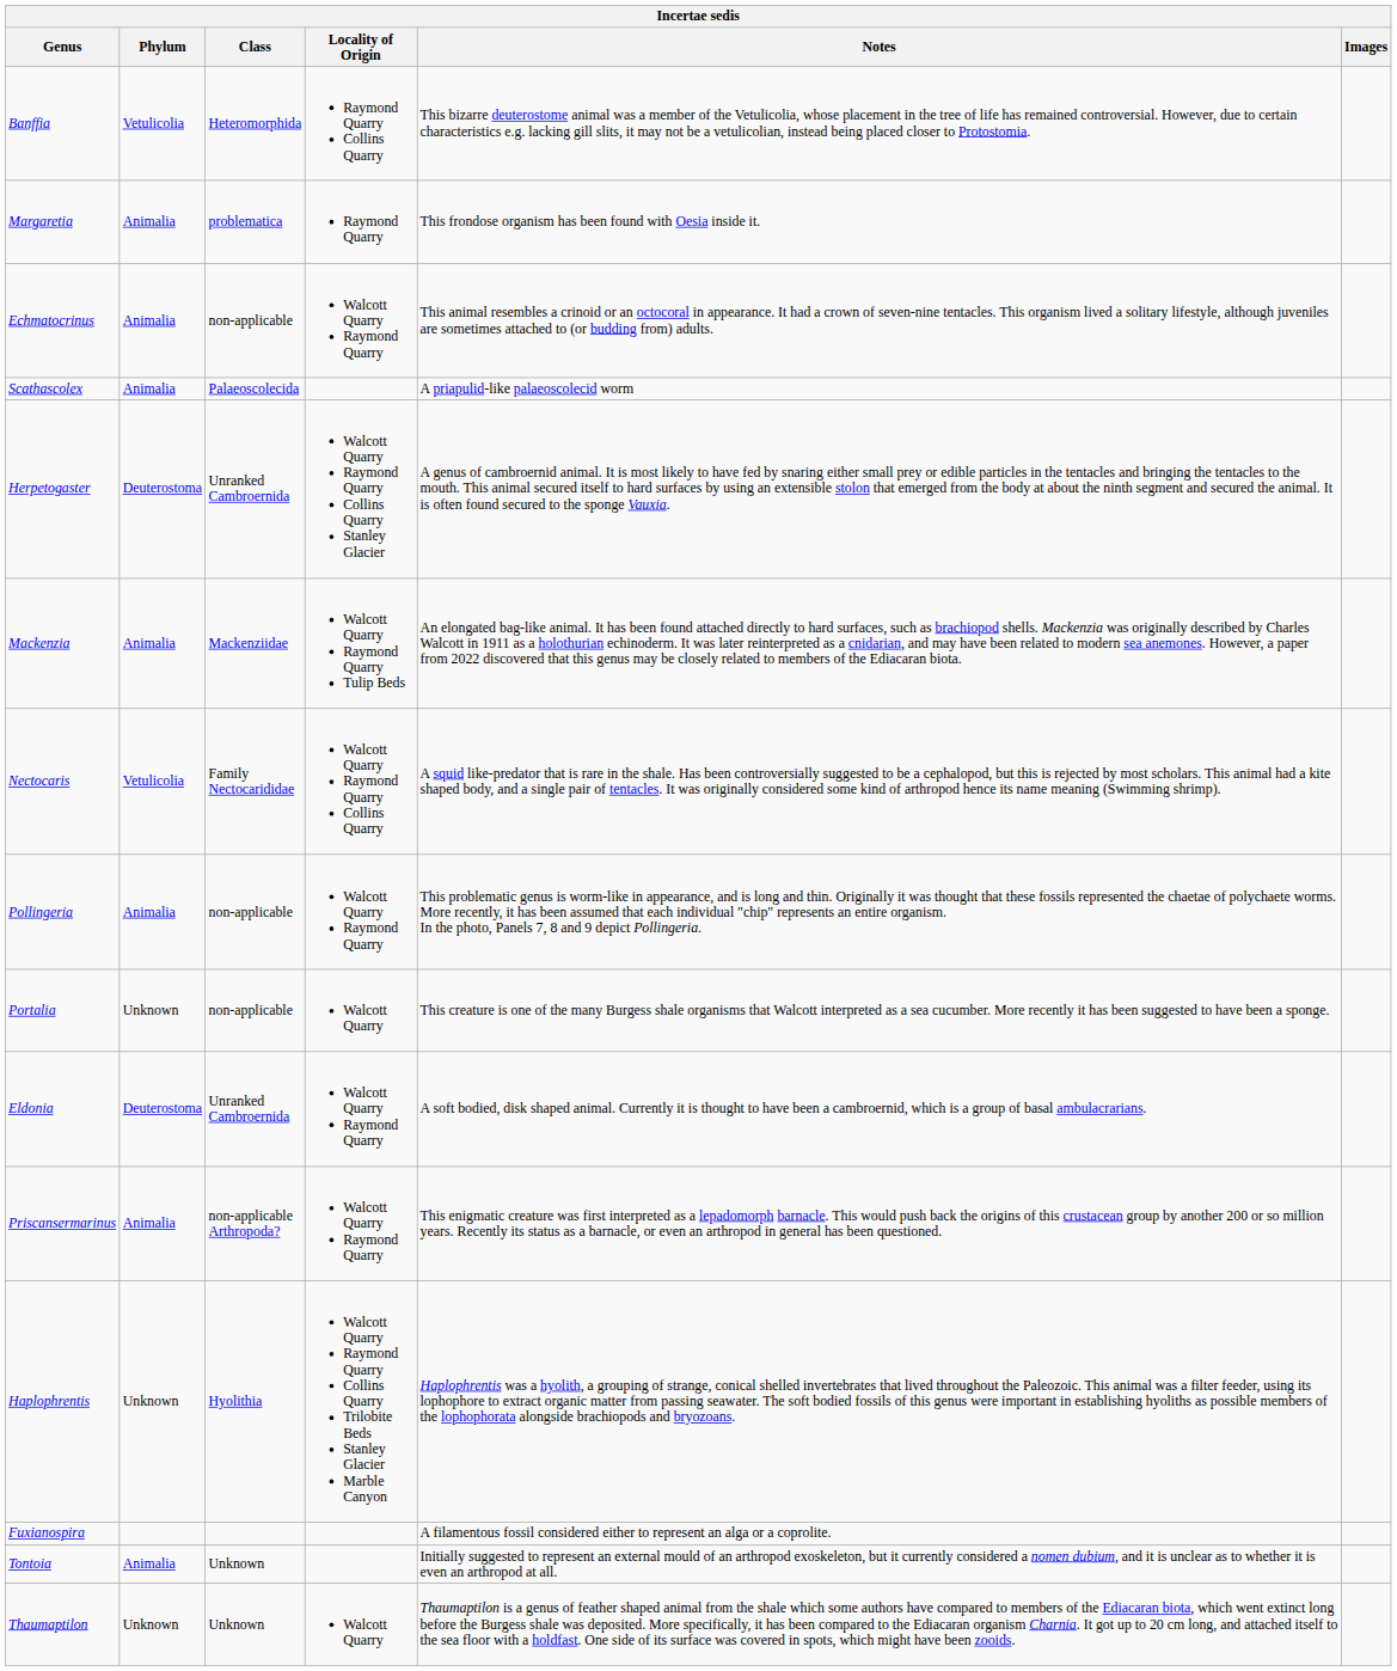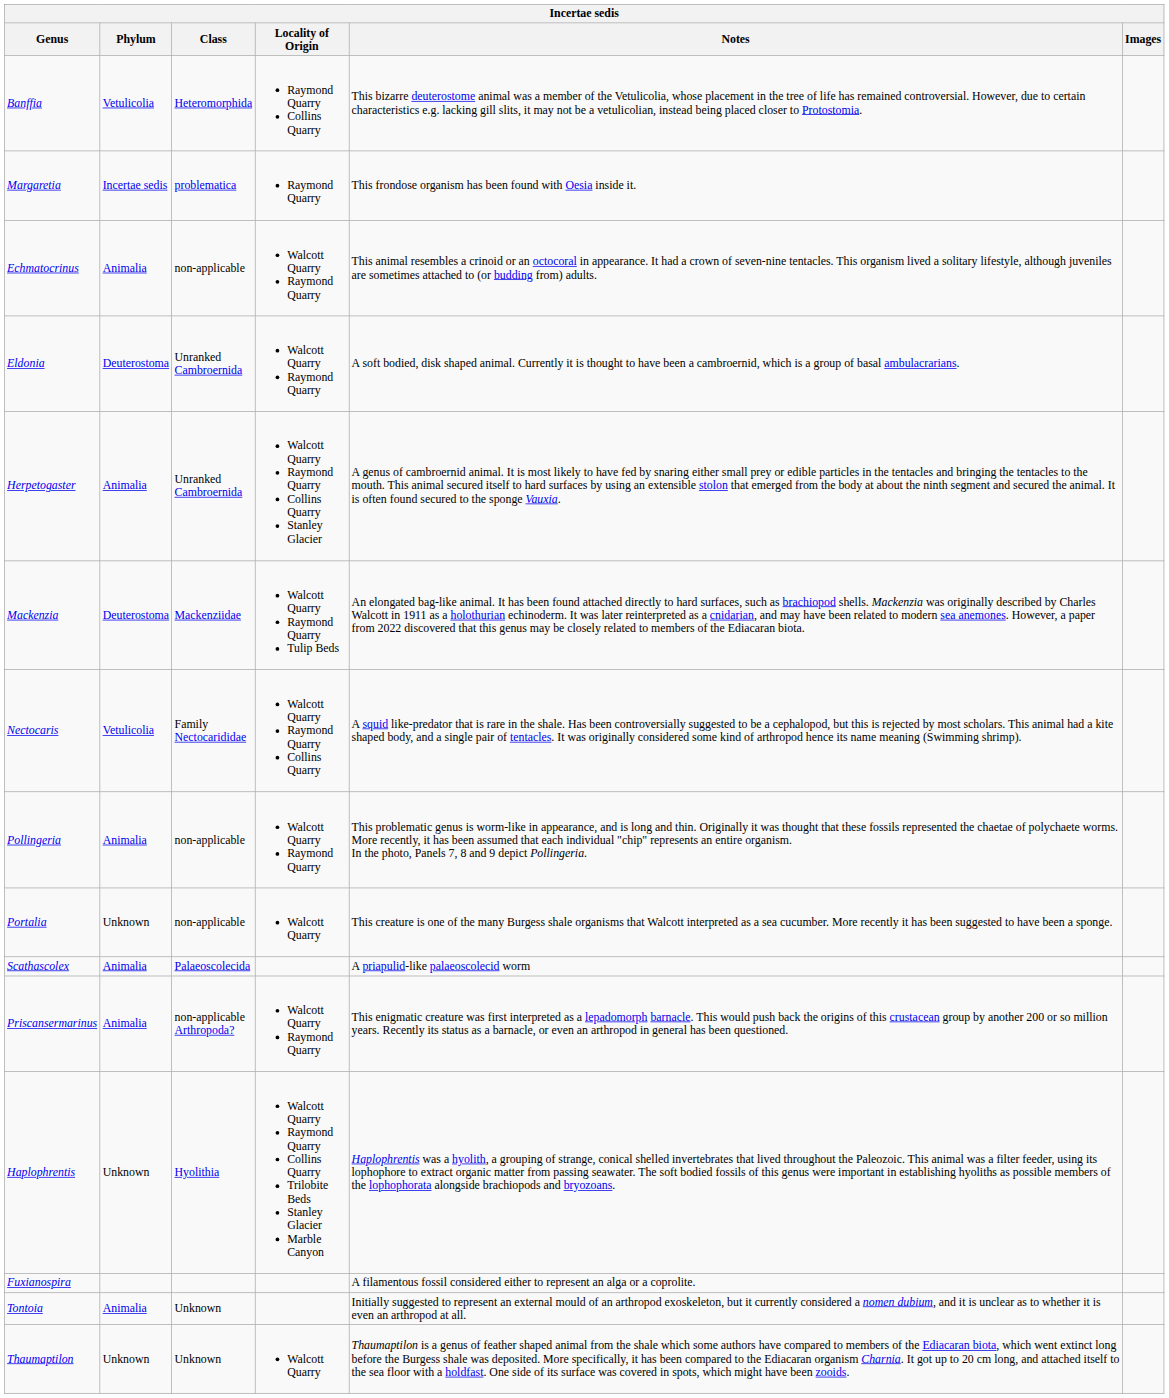 <table class="wikitable sortable mw-collapsible">
 <tr>
 <th colspan="6" align="center">Incertae sedis</th>
 </tr>
 <tr>
 <th>Genus</th>
 <th>Phylum</th>
 <th>Class</th>
 <th>Locality of Origin</th>
 <th>Notes</th>
 <th>Images</th>
 </tr>
 <tr>
 <td><em><a href='#'>Banffia</a></em></td>
 <td><a href='#'>Vetulicolia</a></td>
 <td><a href='#'>Heteromorphida</a></td>
 <td><br><ul><li>Raymond Quarry</li><li>Collins Quarry</li></ul></td>
 <td>This bizarre <a href='#'>deuterostome</a> animal was a member of the Vetulicolia, whose placement in the tree of life has remained controversial. However, due to certain characteristics e.g. lacking gill slits, it may not be a vetulicolian, instead being placed closer to <a href='#'>Protostomia</a>.</td>
 <td></td>
 </tr>
 <tr>
 <td><em><a href='#'>Margaretia</a></em></td>
-<td><a href='#'>Animalia</a></td>
+<td><a href='#'>Incertae sedis</a></td>
 <td><a href='#'>problematica</a></td>
 <td><br><ul><li>Raymond Quarry</li></ul></td>
 <td>This frondose organism has been found with <a href='#'>Oesia</a> inside it.</td>
 </tr>
 <tr>
 <td><em><a href='#'>Echmatocrinus</a></em></td>
 <td><a href='#'>Animalia</a></td>
 <td>non-applicable</td>
 <td><br><ul><li>Walcott Quarry</li><li>Raymond Quarry</li></ul></td>
 <td>This animal resembles a crinoid or an <a href='#'>octocoral</a> in appearance. It had a crown of seven-nine tentacles. This organism lived a solitary lifestyle, although juveniles are sometimes attached to (or <a href='#'>budding</a> from) adults.</td>
 <td></td>
 </tr>
 <tr>
-<td><em><a href='#'>Scathascolex</a></em></td>
-<td><a href='#'>Animalia</a></td>
-<td><a href='#'>Palaeoscolecida</a></td>
-<td></td>
-<td>A <a href='#'>priapulid</a>-like <a href='#'>palaeoscolecid</a> worm</td>
+<td><em><a href='#'>Eldonia</a></em></td>
+<td><a href='#'>Deuterostoma</a></td>
+<td>Unranked<br><a href='#'>Cambroernida</a></td>
+<td><br><ul><li>Walcott Quarry</li><li>Raymond Quarry</li></ul></td>
+<td>A soft bodied, disk shaped animal. Currently it is thought to have been a cambroernid, which is a group of basal <a href='#'>ambulacrarians</a>.</td>
 <td></td>
 </tr>
 <tr>
 <td><em><a href='#'>Herpetogaster</a></em></td>
-<td><a href='#'>Deuterostoma</a></td>
+<td><a href='#'>Animalia</a></td>
 <td>Unranked<br><a href='#'>Cambroernida</a></td>
 <td><br><ul><li>Walcott Quarry</li><li>Raymond Quarry</li><li>Collins Quarry</li><li>Stanley Glacier</li></ul></td>
 <td>A genus of cambroernid animal. It is most likely to have fed by snaring either small prey or edible particles in the tentacles and bringing the tentacles to the mouth. This animal secured itself to hard surfaces by using an extensible <a href='#'>stolon</a> that emerged from the body at about the ninth segment and secured the animal. It is often found secured to the sponge <em><a href='#'>Vauxia</a></em>.</td>
 <td></td>
 </tr>
 <tr>
 <td><em><a href='#'>Mackenzia</a></em></td>
-<td><a href='#'>Animalia</a></td>
+<td><a href='#'>Deuterostoma</a></td>
 <td><a href='#'>Mackenziidae</a></td>
 <td><br><ul><li>Walcott Quarry</li><li>Raymond Quarry</li><li>Tulip Beds</li></ul></td>
 <td>An elongated bag-like animal. It has been found attached directly to hard surfaces, such as <a href='#'>brachiopod</a> shells. <em>Mackenzia</em> was originally described by Charles Walcott in 1911 as a <a href='#'>holothurian</a> echinoderm. It was later reinterpreted as a <a href='#'>cnidarian</a>, and may have been related to modern <a href='#'>sea anemones</a>. However, a paper from 2022 discovered that this genus may be closely related to members of the Ediacaran biota.</td>
 <td></td>
 </tr>
 <tr>
 <td><em><a href='#'>Nectocaris</a></em></td>
 <td><a href='#'>Vetulicolia</a></td>
 <td>Family<br><a href='#'>Nectocarididae</a></td>
 <td><br><ul><li>Walcott Quarry</li><li>Raymond Quarry</li><li>Collins Quarry</li></ul></td>
 <td>A <a href='#'>squid</a> like-predator that is rare in the shale. Has been controversially suggested to be a cephalopod, but this is rejected by most scholars. This animal had a kite shaped body, and a single pair of <a href='#'>tentacles</a>. It was originally considered some kind of arthropod hence its name meaning (Swimming shrimp).</td>
 <td></td>
 </tr>
 <tr>
 <td><em><a href='#'>Pollingeria</a></em></td>
 <td><a href='#'>Animalia</a></td>
 <td>non-applicable</td>
 <td><br><ul><li>Walcott Quarry</li><li>Raymond Quarry</li></ul></td>
 <td>This problematic genus is worm-like in appearance, and is long and thin. Originally it was thought that these fossils represented the chaetae of polychaete worms. More recently, it has been assumed that each individual "chip" represents an entire organism.<br>In the photo, Panels 7, 8 and 9 depict <em>Pollingeria</em>.</td>
 <td></td>
 </tr>
 <tr>
 <td><em><a href='#'>Portalia</a></em></td>
 <td>Unknown</td>
 <td>non-applicable</td>
 <td><br><ul><li>Walcott Quarry</li></ul></td>
 <td>This creature is one of the many Burgess shale organisms that Walcott interpreted as a sea cucumber. More recently it has been suggested to have been a sponge.</td>
 <td></td>
 </tr>
 <tr>
-<td><em><a href='#'>Eldonia</a></em></td>
-<td><a href='#'>Deuterostoma</a></td>
-<td>Unranked<br><a href='#'>Cambroernida</a></td>
-<td><br><ul><li>Walcott Quarry</li><li>Raymond Quarry</li></ul></td>
-<td>A soft bodied, disk shaped animal. Currently it is thought to have been a cambroernid, which is a group of basal <a href='#'>ambulacrarians</a>.</td>
+<td><em><a href='#'>Scathascolex</a></em></td>
+<td><a href='#'>Animalia</a></td>
+<td><a href='#'>Palaeoscolecida</a></td>
+<td></td>
+<td>A <a href='#'>priapulid</a>-like <a href='#'>palaeoscolecid</a> worm</td>
 <td></td>
 </tr>
 <tr>
 <td><em><a href='#'>Priscansermarinus</a></em></td>
 <td><a href='#'>Animalia</a></td>
 <td>non-applicable<br><a href='#'>Arthropoda?</a></td>
 <td><br><ul><li>Walcott Quarry</li><li>Raymond Quarry</li></ul></td>
 <td>This enigmatic creature was first interpreted as a <a href='#'>lepadomorph</a> <a href='#'>barnacle</a>. This would push back the origins of this <a href='#'>crustacean</a> group by another 200 or so million years. Recently its status as a barnacle, or even an arthropod in general has been questioned.</td>
 <td></td>
 </tr>
 <tr>
 <td><em><a href='#'>Haplophrentis</a></em></td>
 <td>Unknown</td>
 <td><a href='#'>Hyolithia</a></td>
 <td><br><ul><li>Walcott Quarry</li><li>Raymond Quarry</li><li>Collins Quarry</li><li>Trilobite Beds</li><li>Stanley Glacier</li><li>Marble Canyon</li></ul></td>
 <td><em><a href='#'>Haplophrentis</a></em> was a <a href='#'>hyolith</a>, a grouping of strange, conical shelled invertebrates that lived throughout the Paleozoic. This animal was a filter feeder, using its lophophore to extract organic matter from passing seawater. The soft bodied fossils of this genus were important in establishing hyoliths as possible members of the <a href='#'>lophophorata</a> alongside brachiopods and <a href='#'>bryozoans</a>.</td>
 <td></td>
 </tr>
 <tr>
 <td><em><a href='#'>Fuxianospira</a></em></td>
 <td></td>
 <td></td>
 <td></td>
 <td>A filamentous fossil considered either to represent an alga or a coprolite.</td>
 <td></td>
 </tr>
 <tr>
 <td><em><a href='#'>Tontoia</a></em></td>
 <td><a href='#'>Animalia</a></td>
 <td>Unknown</td>
 <td></td>
 <td>Initially suggested to represent an external mould of an arthropod exoskeleton, but it currently considered a <em><a href='#'>nomen dubium</a></em>, and it is unclear as to whether it is even an arthropod at all.</td>
 <td></td>
 </tr>
 <tr>
 <td><em><a href='#'>Thaumaptilon</a></em></td>
 <td>Unknown</td>
 <td>Unknown</td>
 <td><br><ul><li>Walcott Quarry</li></ul></td>
 <td><em>Thaumaptilon</em> is a genus of feather shaped animal from the shale which some authors have compared to members of the <a href='#'>Ediacaran biota</a>, which went extinct long before the Burgess shale was deposited. More specifically, it has been compared to the Ediacaran organism <em><a href='#'>Charnia</a></em>. It got up to 20 cm long, and attached itself to the sea floor with a <a href='#'>holdfast</a>. One side of its surface was covered in spots, which might have been <a href='#'>zooids</a>.</td>
 <td></td>
 </tr>
 </table>
